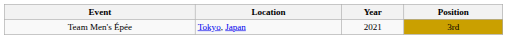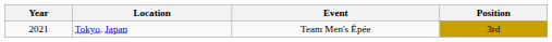 <table class="wikitable" width="50%" style="font-size:90%; text-align:center;">
 <tr>
+<th>Year</th>
+<th>Location</th>
 <th>Event</th>
-<th>Location</th>
-<th>Year</th>
 <th>Position</th>
 </tr>
 <tr>
+<td>2021</td>
+<td rowspan="1" align="left"> <a href='#'>Tokyo</a>, <a href='#'>Japan</a></td>
 <td>Team Men's Épée</td>
-<td rowspan="1" align="left"> <a href='#'>Tokyo</a>, <a href='#'>Japan</a></td>
-<td>2021</td>
 <td bgcolor="caramel">3rd</td>
 </tr>
 </table>
